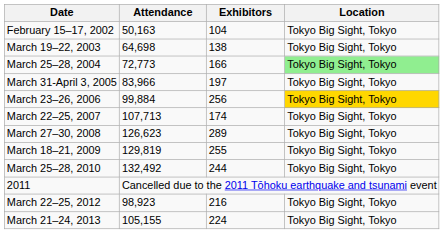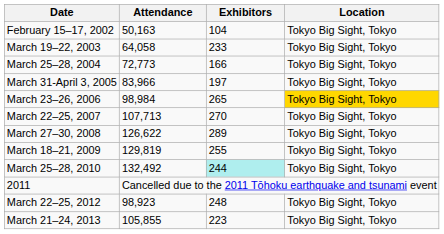 <table class="wikitable">
 <tr>
 <th>Date</th>
 <th>Attendance</th>
 <th>Exhibitors</th>
 <th>Location</th>
 </tr>
 <tr>
 <td>February 15–17, 2002</td>
 <td>50,163</td>
 <td>104</td>
 <td>Tokyo Big Sight, Tokyo</td>
 </tr>
 <tr>
 <td>March 19–22, 2003</td>
-<td>64,698</td>
-<td>138</td>
+<td>64,058</td>
+<td>233</td>
 <td>Tokyo Big Sight, Tokyo</td>
 </tr>
 <tr>
 <td>March 25–28, 2004</td>
 <td>72,773</td>
 <td>166</td>
-<td style="background: lightgreen;">Tokyo Big Sight, Tokyo</td>
+<td>Tokyo Big Sight, Tokyo</td>
 </tr>
 <tr>
 <td>March 31-April 3, 2005</td>
 <td>83,966</td>
 <td>197</td>
 <td>Tokyo Big Sight, Tokyo</td>
 </tr>
 <tr>
 <td>March 23–26, 2006</td>
-<td>99,884</td>
-<td>256</td>
+<td>98,984</td>
+<td>265</td>
 <td style="background: gold;">Tokyo Big Sight, Tokyo</td>
 </tr>
 <tr>
 <td>March 22–25, 2007</td>
 <td>107,713</td>
-<td>174</td>
+<td>270</td>
 <td>Tokyo Big Sight, Tokyo</td>
 </tr>
 <tr>
 <td>March 27–30, 2008</td>
-<td>126,623</td>
+<td>126,622</td>
 <td>289</td>
 <td>Tokyo Big Sight, Tokyo</td>
 </tr>
 <tr>
 <td>March 18–21, 2009</td>
 <td>129,819</td>
 <td>255</td>
 <td>Tokyo Big Sight, Tokyo</td>
 </tr>
 <tr>
 <td>March 25–28, 2010</td>
 <td>132,492</td>
-<td>244</td>
+<td style="background: paleturquoise;">244</td>
 <td>Tokyo Big Sight, Tokyo</td>
 </tr>
 <tr>
 <td>2011</td>
 <td colspan="3">Cancelled due to the <a href='#'>2011 Tōhoku earthquake and tsunami</a> event</td>
 </tr>
 <tr>
 <td>March 22–25, 2012</td>
 <td>98,923</td>
-<td>216</td>
+<td>248</td>
 <td>Tokyo Big Sight, Tokyo</td>
 </tr>
 <tr>
 <td>March 21–24, 2013</td>
-<td>105,155</td>
-<td>224</td>
+<td>105,855</td>
+<td>223</td>
 <td>Tokyo Big Sight, Tokyo</td>
 </tr>
 </table>
